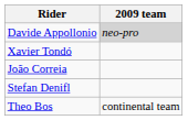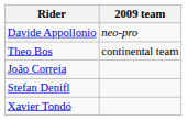 <table class="wikitable">
 <tr>
 <th>Rider</th>
 <th>2009 team</th>
 </tr>
 <tr>
 <td><a href='#'>Davide Appollonio</a></td>
-<td style="background: lightgrey;"><em>neo-pro</em></td>
+<td><em>neo-pro</em></td>
 </tr>
 <tr>
-<td><a href='#'>Xavier Tondó</a></td>
-<td></td>
+<td><a href='#'>Theo Bos</a></td>
+<td> continental team</td>
 </tr>
 <tr>
 <td><a href='#'>João Correia</a></td>
 <td></td>
 </tr>
 <tr>
 <td><a href='#'>Stefan Denifl</a></td>
 <td></td>
 </tr>
 <tr>
-<td><a href='#'>Theo Bos</a></td>
-<td> continental team</td>
+<td><a href='#'>Xavier Tondó</a></td>
+<td></td>
 </tr>
 </table>
